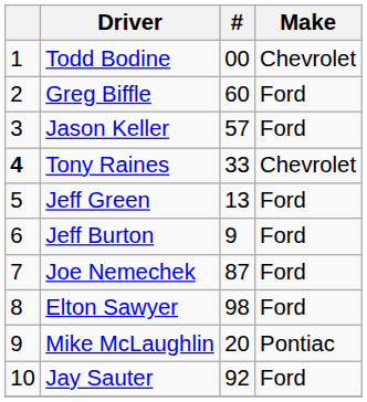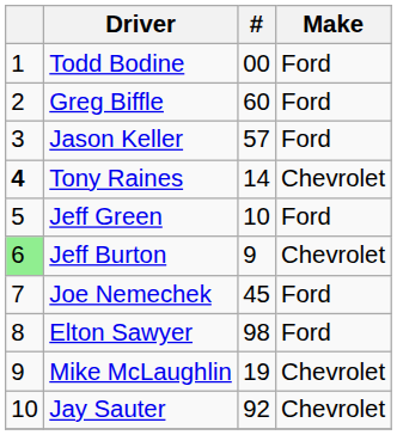 <table class="wikitable sortable">
 <tr>
 <th></th>
 <th>Driver</th>
 <th>#</th>
 <th>Make</th>
 </tr>
 <tr>
 <td>1</td>
 <td><a href='#'>Todd Bodine</a></td>
 <td>00</td>
-<td>Chevrolet</td>
+<td>Ford</td>
 </tr>
 <tr>
 <td>2</td>
 <td><a href='#'>Greg Biffle</a></td>
 <td>60</td>
 <td>Ford</td>
 </tr>
 <tr>
 <td>3</td>
 <td><a href='#'>Jason Keller</a></td>
 <td>57</td>
 <td>Ford</td>
 </tr>
 <tr>
 <td><strong>4</strong></td>
 <td><a href='#'>Tony Raines</a></td>
-<td>33</td>
+<td>14</td>
 <td>Chevrolet</td>
 </tr>
 <tr>
 <td>5</td>
 <td><a href='#'>Jeff Green</a></td>
-<td>13</td>
+<td>10</td>
 <td>Ford</td>
 </tr>
 <tr>
-<td>6</td>
+<td style="background: lightgreen;">6</td>
 <td><a href='#'>Jeff Burton</a></td>
 <td>9</td>
-<td>Ford</td>
+<td>Chevrolet</td>
 </tr>
 <tr>
 <td>7</td>
 <td><a href='#'>Joe Nemechek</a></td>
-<td>87</td>
+<td>45</td>
 <td>Ford</td>
 </tr>
 <tr>
 <td>8</td>
 <td><a href='#'>Elton Sawyer</a></td>
 <td>98</td>
 <td>Ford</td>
 </tr>
 <tr>
 <td>9</td>
 <td><a href='#'>Mike McLaughlin</a></td>
-<td>20</td>
-<td>Pontiac</td>
+<td>19</td>
+<td>Chevrolet</td>
 </tr>
 <tr>
 <td>10</td>
 <td><a href='#'>Jay Sauter</a></td>
 <td>92</td>
-<td>Ford</td>
+<td>Chevrolet</td>
 </tr>
 <tr>
 </tr>
 </table>
